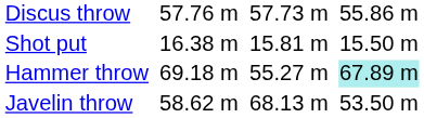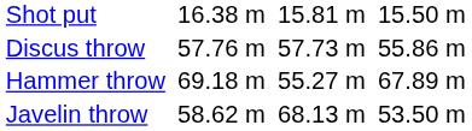 <table>
 <tr>
+</tr>
+<tr>
+<td><a href='#'>Shot put</a></td>
+<td></td>
+<td>16.38 m</td>
+<td></td>
+<td>15.81 m</td>
+<td></td>
+<td>15.50 m</td>
 </tr>
 <tr>
 <td><a href='#'>Discus throw</a></td>
 <td></td>
 <td>57.76 m</td>
 <td></td>
 <td>57.73 m</td>
 <td></td>
 <td>55.86 m</td>
 </tr>
 <tr>
-<td><a href='#'>Shot put</a></td>
-<td></td>
-<td>16.38 m</td>
-<td></td>
-<td>15.81 m</td>
-<td></td>
-<td>15.50 m</td>
-</tr>
-<tr>
 <td><a href='#'>Hammer throw</a></td>
 <td></td>
 <td>69.18 m</td>
 <td></td>
 <td>55.27 m</td>
 <td></td>
-<td style="background: paleturquoise;">67.89 m </td>
+<td>67.89 m </td>
 </tr>
 <tr>
 <td><a href='#'>Javelin throw</a></td>
 <td></td>
 <td>58.62 m </td>
 <td></td>
 <td>68.13 m</td>
 <td></td>
 <td>53.50 m </td>
 </tr>
 </table>
